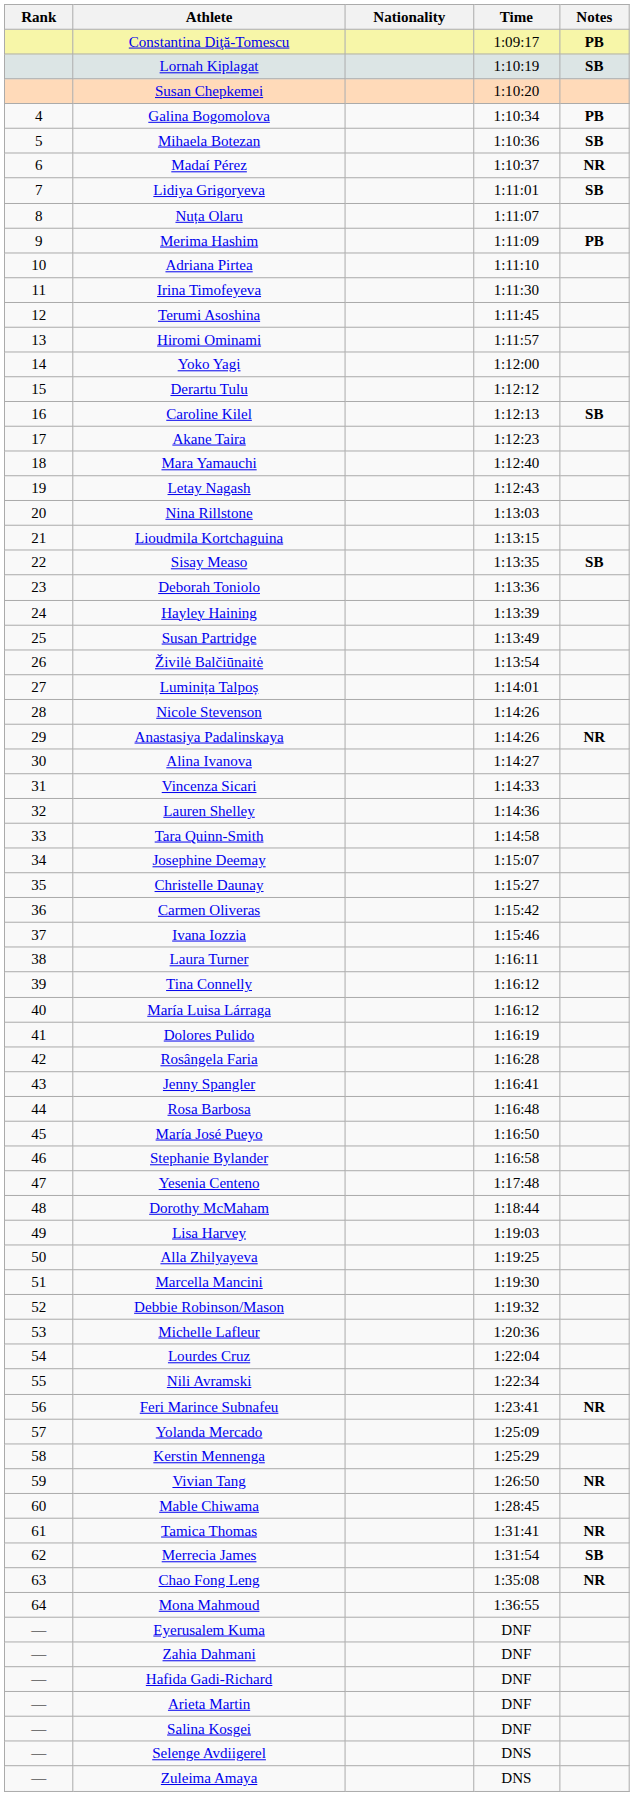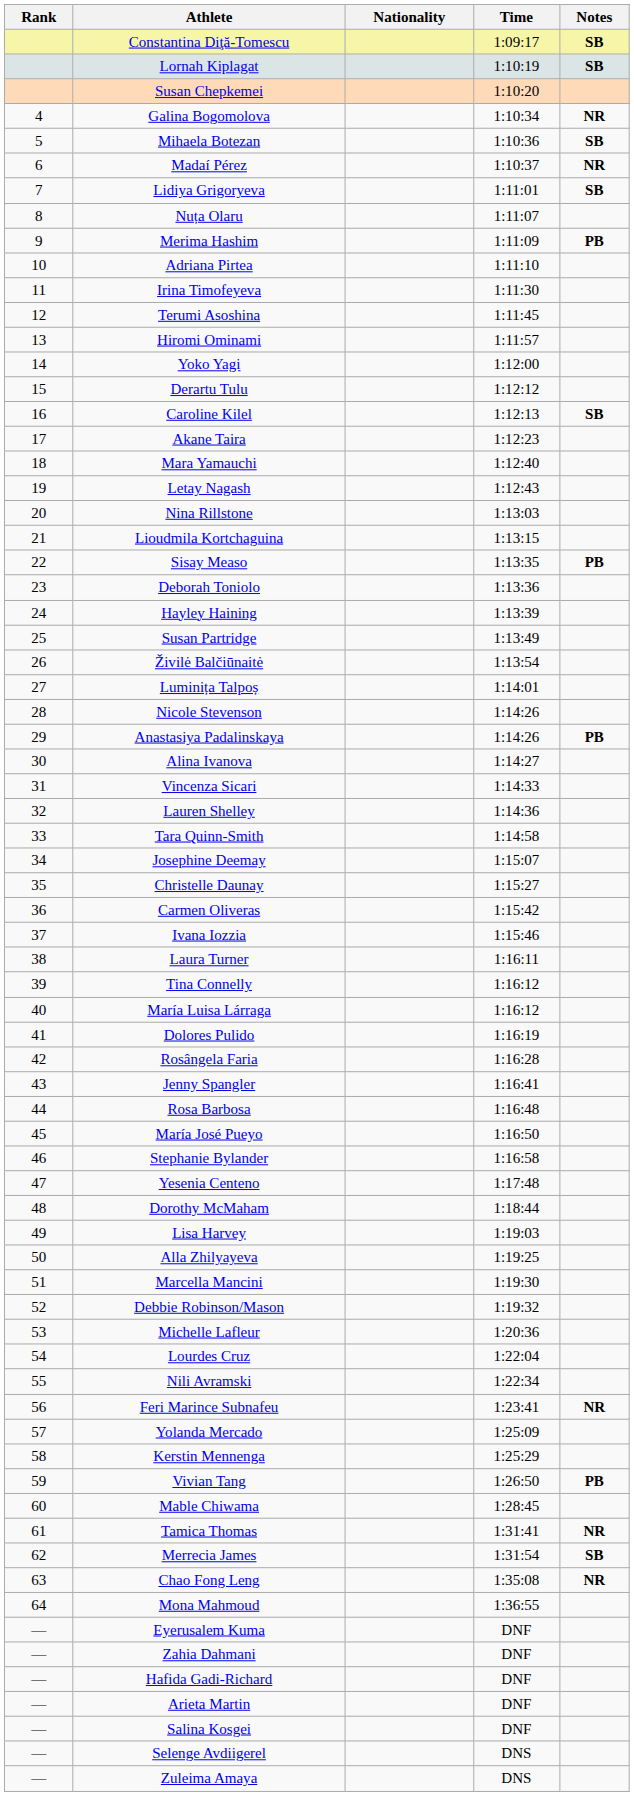 <table class="wikitable sortable" style=" text-align:center; font-size:95%;" width="50%">
 <tr>
 <th>Rank</th>
 <th>Athlete</th>
 <th>Nationality</th>
 <th>Time</th>
 <th>Notes</th>
 </tr>
 <tr bgcolor="#F7F6A8">
 <td align=center></td>
 <td><a href='#'>Constantina Diţă-Tomescu</a></td>
 <td></td>
 <td>1:09:17</td>
-<td><strong>PB</strong></td>
+<td><strong>SB</strong></td>
 </tr>
 <tr bgcolor="#DCE5E5">
 <td align=center></td>
 <td><a href='#'>Lornah Kiplagat</a></td>
 <td></td>
 <td>1:10:19</td>
 <td><strong>SB</strong></td>
 </tr>
 <tr bgcolor="#FFDAB9">
 <td align=center></td>
 <td><a href='#'>Susan Chepkemei</a></td>
 <td></td>
 <td>1:10:20</td>
 <td></td>
 </tr>
 <tr>
 <td align=center>4</td>
 <td><a href='#'>Galina Bogomolova</a></td>
 <td></td>
 <td>1:10:34</td>
-<td><strong>PB</strong></td>
+<td><strong>NR</strong></td>
 </tr>
 <tr>
 <td align=center>5</td>
 <td><a href='#'>Mihaela Botezan</a></td>
 <td></td>
 <td>1:10:36</td>
 <td><strong>SB</strong></td>
 </tr>
 <tr>
 <td align=center>6</td>
 <td><a href='#'>Madaí Pérez</a></td>
 <td></td>
 <td>1:10:37</td>
 <td><strong>NR</strong></td>
 </tr>
 <tr>
 <td align=center>7</td>
 <td><a href='#'>Lidiya Grigoryeva</a></td>
 <td></td>
 <td>1:11:01</td>
 <td><strong>SB</strong></td>
 </tr>
 <tr>
 <td align=center>8</td>
 <td><a href='#'>Nuța Olaru</a></td>
 <td></td>
 <td>1:11:07</td>
 <td></td>
 </tr>
 <tr>
 <td align=center>9</td>
 <td><a href='#'>Merima Hashim</a></td>
 <td></td>
 <td>1:11:09</td>
 <td><strong>PB</strong></td>
 </tr>
 <tr>
 <td align=center>10</td>
 <td><a href='#'>Adriana Pirtea</a></td>
 <td></td>
 <td>1:11:10</td>
 <td></td>
 </tr>
 <tr>
 <td align=center>11</td>
 <td><a href='#'>Irina Timofeyeva</a></td>
 <td></td>
 <td>1:11:30</td>
 <td></td>
 </tr>
 <tr>
 <td align=center>12</td>
 <td><a href='#'>Terumi Asoshina</a></td>
 <td></td>
 <td>1:11:45</td>
 <td></td>
 </tr>
 <tr>
 <td align=center>13</td>
 <td><a href='#'>Hiromi Ominami</a></td>
 <td></td>
 <td>1:11:57</td>
 <td></td>
 </tr>
 <tr>
 <td align=center>14</td>
 <td><a href='#'>Yoko Yagi</a></td>
 <td></td>
 <td>1:12:00</td>
 <td></td>
 </tr>
 <tr>
 <td align=center>15</td>
 <td><a href='#'>Derartu Tulu</a></td>
 <td></td>
 <td>1:12:12</td>
 <td></td>
 </tr>
 <tr>
 <td align=center>16</td>
 <td><a href='#'>Caroline Kilel</a></td>
 <td></td>
 <td>1:12:13</td>
 <td><strong>SB</strong></td>
 </tr>
 <tr>
 <td align=center>17</td>
 <td><a href='#'>Akane Taira</a></td>
 <td></td>
 <td>1:12:23</td>
 <td></td>
 </tr>
 <tr>
 <td align=center>18</td>
 <td><a href='#'>Mara Yamauchi</a></td>
 <td></td>
 <td>1:12:40</td>
 <td></td>
 </tr>
 <tr>
 <td align=center>19</td>
 <td><a href='#'>Letay Nagash</a></td>
 <td></td>
 <td>1:12:43</td>
 <td></td>
 </tr>
 <tr>
 <td align=center>20</td>
 <td><a href='#'>Nina Rillstone</a></td>
 <td></td>
 <td>1:13:03</td>
 <td></td>
 </tr>
 <tr>
 <td align=center>21</td>
 <td><a href='#'>Lioudmila Kortchaguina</a></td>
 <td></td>
 <td>1:13:15</td>
 <td></td>
 </tr>
 <tr>
 <td align=center>22</td>
 <td><a href='#'>Sisay Measo</a></td>
 <td></td>
 <td>1:13:35</td>
-<td><strong>SB</strong></td>
+<td><strong>PB</strong></td>
 </tr>
 <tr>
 <td align=center>23</td>
 <td><a href='#'>Deborah Toniolo</a></td>
 <td></td>
 <td>1:13:36</td>
 <td></td>
 </tr>
 <tr>
 <td align=center>24</td>
 <td><a href='#'>Hayley Haining</a></td>
 <td></td>
 <td>1:13:39</td>
 <td></td>
 </tr>
 <tr>
 <td align=center>25</td>
 <td><a href='#'>Susan Partridge</a></td>
 <td></td>
 <td>1:13:49</td>
 <td></td>
 </tr>
 <tr>
 <td align=center>26</td>
 <td><a href='#'>Živilė Balčiūnaitė</a></td>
 <td></td>
 <td>1:13:54</td>
 <td></td>
 </tr>
 <tr>
 <td align=center>27</td>
 <td><a href='#'>Luminița Talpoș</a></td>
 <td></td>
 <td>1:14:01</td>
 <td></td>
 </tr>
 <tr>
 <td align=center>28</td>
 <td><a href='#'>Nicole Stevenson</a></td>
 <td></td>
 <td>1:14:26</td>
 <td></td>
 </tr>
 <tr>
 <td align=center>29</td>
 <td><a href='#'>Anastasiya Padalinskaya</a></td>
 <td></td>
 <td>1:14:26</td>
-<td><strong>NR</strong></td>
+<td><strong>PB</strong></td>
 </tr>
 <tr>
 <td align=center>30</td>
 <td><a href='#'>Alina Ivanova</a></td>
 <td></td>
 <td>1:14:27</td>
 <td></td>
 </tr>
 <tr>
 <td align=center>31</td>
 <td><a href='#'>Vincenza Sicari</a></td>
 <td></td>
 <td>1:14:33</td>
 <td></td>
 </tr>
 <tr>
 <td align=center>32</td>
 <td><a href='#'>Lauren Shelley</a></td>
 <td></td>
 <td>1:14:36</td>
 <td></td>
 </tr>
 <tr>
 <td align=center>33</td>
 <td><a href='#'>Tara Quinn-Smith</a></td>
 <td></td>
 <td>1:14:58</td>
 <td></td>
 </tr>
 <tr>
 <td align=center>34</td>
 <td><a href='#'>Josephine Deemay</a></td>
 <td></td>
 <td>1:15:07</td>
 <td></td>
 </tr>
 <tr>
 <td align=center>35</td>
 <td><a href='#'>Christelle Daunay</a></td>
 <td></td>
 <td>1:15:27</td>
 <td></td>
 </tr>
 <tr>
 <td align=center>36</td>
 <td><a href='#'>Carmen Oliveras</a></td>
 <td></td>
 <td>1:15:42</td>
 <td></td>
 </tr>
 <tr>
 <td align=center>37</td>
 <td><a href='#'>Ivana Iozzia</a></td>
 <td></td>
 <td>1:15:46</td>
 <td></td>
 </tr>
 <tr>
 <td align=center>38</td>
 <td><a href='#'>Laura Turner</a></td>
 <td></td>
 <td>1:16:11</td>
 <td></td>
 </tr>
 <tr>
 <td align=center>39</td>
 <td><a href='#'>Tina Connelly</a></td>
 <td></td>
 <td>1:16:12</td>
 <td></td>
 </tr>
 <tr>
 <td align=center>40</td>
 <td><a href='#'>María Luisa Lárraga</a></td>
 <td></td>
 <td>1:16:12</td>
 <td></td>
 </tr>
 <tr>
 <td align=center>41</td>
 <td><a href='#'>Dolores Pulido</a></td>
 <td></td>
 <td>1:16:19</td>
 <td></td>
 </tr>
 <tr>
 <td align=center>42</td>
 <td><a href='#'>Rosângela Faria</a></td>
 <td></td>
 <td>1:16:28</td>
 <td></td>
 </tr>
 <tr>
 <td align=center>43</td>
 <td><a href='#'>Jenny Spangler</a></td>
 <td></td>
 <td>1:16:41</td>
 <td></td>
 </tr>
 <tr>
 <td align=center>44</td>
 <td><a href='#'>Rosa Barbosa</a></td>
 <td></td>
 <td>1:16:48</td>
 <td></td>
 </tr>
 <tr>
 <td align=center>45</td>
 <td><a href='#'>María José Pueyo</a></td>
 <td></td>
 <td>1:16:50</td>
 <td></td>
 </tr>
 <tr>
 <td align=center>46</td>
 <td><a href='#'>Stephanie Bylander</a></td>
 <td></td>
 <td>1:16:58</td>
 <td></td>
 </tr>
 <tr>
 <td align=center>47</td>
 <td><a href='#'>Yesenia Centeno</a></td>
 <td></td>
 <td>1:17:48</td>
 <td></td>
 </tr>
 <tr>
 <td align=center>48</td>
 <td><a href='#'>Dorothy McMaham</a></td>
 <td></td>
 <td>1:18:44</td>
 <td></td>
 </tr>
 <tr>
 <td align=center>49</td>
 <td><a href='#'>Lisa Harvey</a></td>
 <td></td>
 <td>1:19:03</td>
 <td></td>
 </tr>
 <tr>
 <td align=center>50</td>
 <td><a href='#'>Alla Zhilyayeva</a></td>
 <td></td>
 <td>1:19:25</td>
 <td></td>
 </tr>
 <tr>
 <td align=center>51</td>
 <td><a href='#'>Marcella Mancini</a></td>
 <td></td>
 <td>1:19:30</td>
 <td></td>
 </tr>
 <tr>
 <td align=center>52</td>
 <td><a href='#'>Debbie Robinson/Mason</a></td>
 <td></td>
 <td>1:19:32</td>
 <td></td>
 </tr>
 <tr>
 <td align=center>53</td>
 <td><a href='#'>Michelle Lafleur</a></td>
 <td></td>
 <td>1:20:36</td>
 <td></td>
 </tr>
 <tr>
 <td align=center>54</td>
 <td><a href='#'>Lourdes Cruz</a></td>
 <td></td>
 <td>1:22:04</td>
 <td></td>
 </tr>
 <tr>
 <td align=center>55</td>
 <td><a href='#'>Nili Avramski</a></td>
 <td></td>
 <td>1:22:34</td>
 <td></td>
 </tr>
 <tr>
 <td align=center>56</td>
 <td><a href='#'>Feri Marince Subnafeu</a></td>
 <td></td>
 <td>1:23:41</td>
 <td><strong>NR</strong></td>
 </tr>
 <tr>
 <td align=center>57</td>
 <td><a href='#'>Yolanda Mercado</a></td>
 <td></td>
 <td>1:25:09</td>
 <td></td>
 </tr>
 <tr>
 <td align=center>58</td>
 <td><a href='#'>Kerstin Mennenga</a></td>
 <td></td>
 <td>1:25:29</td>
 <td></td>
 </tr>
 <tr>
 <td align=center>59</td>
 <td><a href='#'>Vivian Tang</a></td>
 <td></td>
 <td>1:26:50</td>
-<td><strong>NR</strong></td>
+<td><strong>PB</strong></td>
 </tr>
 <tr>
 <td align=center>60</td>
 <td><a href='#'>Mable Chiwama</a></td>
 <td></td>
 <td>1:28:45</td>
 <td></td>
 </tr>
 <tr>
 <td align=center>61</td>
 <td><a href='#'>Tamica Thomas</a></td>
 <td></td>
 <td>1:31:41</td>
 <td><strong>NR</strong></td>
 </tr>
 <tr>
 <td align=center>62</td>
 <td><a href='#'>Merrecia James</a></td>
 <td></td>
 <td>1:31:54</td>
 <td><strong>SB</strong></td>
 </tr>
 <tr>
 <td align=center>63</td>
 <td><a href='#'>Chao Fong Leng</a></td>
 <td></td>
 <td>1:35:08</td>
 <td><strong>NR</strong></td>
 </tr>
 <tr>
 <td align=center>64</td>
 <td><a href='#'>Mona Mahmoud</a></td>
 <td></td>
 <td>1:36:55</td>
 <td></td>
 </tr>
 <tr>
 <td align=center>—</td>
 <td><a href='#'>Eyerusalem Kuma</a></td>
 <td></td>
 <td>DNF</td>
 <td></td>
 </tr>
 <tr>
 <td align=center>—</td>
 <td><a href='#'>Zahia Dahmani</a></td>
 <td></td>
 <td>DNF</td>
 <td></td>
 </tr>
 <tr>
 <td align=center>—</td>
 <td><a href='#'>Hafida Gadi-Richard</a></td>
 <td></td>
 <td>DNF</td>
 <td></td>
 </tr>
 <tr>
 <td align=center>—</td>
 <td><a href='#'>Arieta Martin</a></td>
 <td></td>
 <td>DNF</td>
 <td></td>
 </tr>
 <tr>
 <td align=center>—</td>
 <td><a href='#'>Salina Kosgei</a></td>
 <td></td>
 <td>DNF</td>
 <td></td>
 </tr>
 <tr>
 <td align=center>—</td>
 <td><a href='#'>Selenge Avdiigerel</a></td>
 <td></td>
 <td>DNS</td>
 <td></td>
 </tr>
 <tr>
 <td align=center>—</td>
 <td><a href='#'>Zuleima Amaya</a></td>
 <td></td>
 <td>DNS</td>
 <td></td>
 </tr>
 </table>
